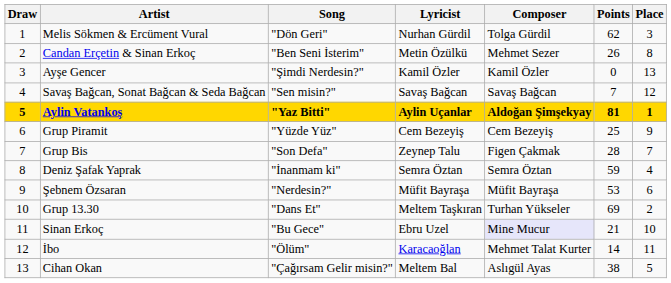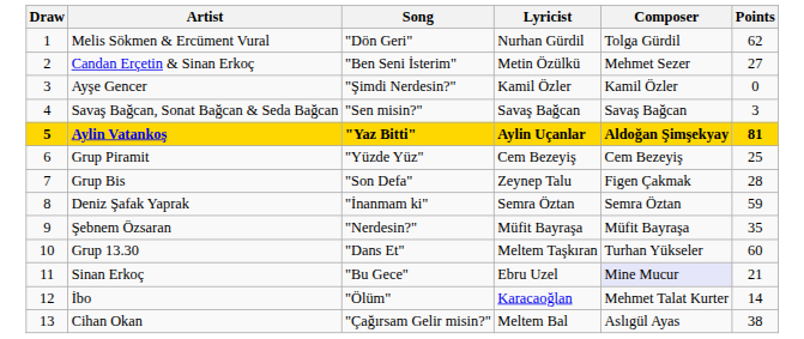 <table class="sortable wikitable" style="margin: 1em auto 1em auto; text-align:center">
 <tr>
 <th>Draw</th>
 <th>Artist</th>
 <th>Song</th>
 <th>Lyricist</th>
 <th>Composer</th>
 <th>Points</th>
-<th>Place</th>
 </tr>
 <tr>
 <td>1</td>
 <td align="left">Melis Sökmen & Ercüment Vural</td>
 <td align="left">"Dön Geri"</td>
 <td align="left">Nurhan Gürdil</td>
 <td align="left">Tolga Gürdil</td>
 <td>62</td>
-<td>3</td>
 </tr>
 <tr>
 <td>2</td>
 <td align="left"><a href='#'>Candan Erçetin</a> & Sinan Erkoç</td>
 <td align="left">"Ben Seni İsterim"</td>
 <td align="left">Metin Özülkü</td>
 <td align="left">Mehmet Sezer</td>
-<td>26</td>
-<td>8</td>
+<td>27</td>
 </tr>
 <tr>
 <td>3</td>
 <td align="left">Ayşe Gencer</td>
 <td align="left">"Şimdi Nerdesin?"</td>
 <td align="left">Kamil Özler</td>
 <td align="left">Kamil Özler</td>
 <td>0</td>
-<td>13</td>
 </tr>
 <tr>
 <td>4</td>
 <td align="left">Savaş Bağcan, Sonat Bağcan & Seda Bağcan</td>
 <td align="left">"Sen misin?"</td>
 <td align="left">Savaş Bağcan</td>
 <td align="left">Savaş Bağcan</td>
-<td>7</td>
-<td>12</td>
+<td>3</td>
 </tr>
 <tr style="font-weight: bold; background: gold;">
 <td>5</td>
 <td align="left"><a href='#'>Aylin Vatankoş</a></td>
 <td align="left">"Yaz Bitti"</td>
 <td align="left">Aylin Uçanlar</td>
 <td align="left">Aldoğan Şimşekyay</td>
 <td>81</td>
-<td>1</td>
 </tr>
 <tr>
 <td>6</td>
 <td align="left">Grup Piramit</td>
 <td align="left">"Yüzde Yüz"</td>
 <td align="left">Cem Bezeyiş</td>
 <td align="left">Cem Bezeyiş</td>
 <td>25</td>
-<td>9</td>
 </tr>
 <tr>
 <td>7</td>
 <td align="left">Grup Bis</td>
 <td align="left">"Son Defa"</td>
 <td align="left">Zeynep Talu</td>
 <td align="left">Figen Çakmak</td>
 <td>28</td>
-<td>7</td>
 </tr>
 <tr>
 <td>8</td>
 <td align="left">Deniz Şafak Yaprak</td>
 <td align="left">"İnanmam ki"</td>
 <td align="left">Semra Öztan</td>
 <td align="left">Semra Öztan</td>
 <td>59</td>
-<td>4</td>
 </tr>
 <tr>
 <td>9</td>
 <td align="left">Şebnem Özsaran</td>
 <td align="left">"Nerdesin?"</td>
 <td align="left">Müfit Bayraşa</td>
 <td align="left">Müfit Bayraşa</td>
-<td>53</td>
-<td>6</td>
+<td>35</td>
 </tr>
 <tr>
 <td>10</td>
 <td align="left">Grup 13.30</td>
 <td align="left">"Dans Et"</td>
 <td align="left">Meltem Taşkıran</td>
 <td align="left">Turhan Yükseler</td>
-<td>69</td>
-<td>2</td>
+<td>60</td>
 </tr>
 <tr>
 <td>11</td>
 <td align="left">Sinan Erkoç</td>
 <td align="left">"Bu Gece"</td>
 <td align="left">Ebru Uzel</td>
 <td align="left" style="background: lavender;">Mine Mucur</td>
 <td>21</td>
-<td>10</td>
 </tr>
 <tr>
 <td>12</td>
 <td align="left">İbo</td>
 <td align="left">"Ölüm"</td>
 <td align="left"><a href='#'>Karacaoğlan</a></td>
 <td align="left">Mehmet Talat Kurter</td>
 <td>14</td>
-<td>11</td>
 </tr>
 <tr>
 <td>13</td>
 <td align="left">Cihan Okan</td>
 <td align="left">"Çağırsam Gelir misin?"</td>
 <td align="left">Meltem Bal</td>
 <td align="left">Aslıgül Ayas</td>
 <td>38</td>
-<td>5</td>
 </tr>
 </table>
